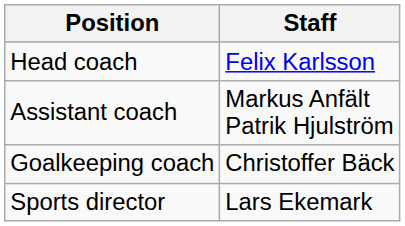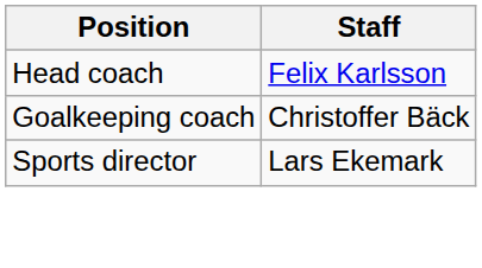 <table class="wikitable">
 <tr>
 <th>Position</th>
 <th>Staff</th>
 </tr>
 <tr>
 <td>Head coach</td>
 <td> <a href='#'>Felix Karlsson</a></td>
 </tr>
 <tr>
-<td>Assistant coach</td>
-<td> Markus Anfält<br> Patrik Hjulström</td>
-</tr>
-<tr>
 <td>Goalkeeping coach</td>
 <td> Christoffer Bäck</td>
 </tr>
 <tr>
 <td>Sports director</td>
 <td> Lars Ekemark</td>
 </tr>
 </table>
